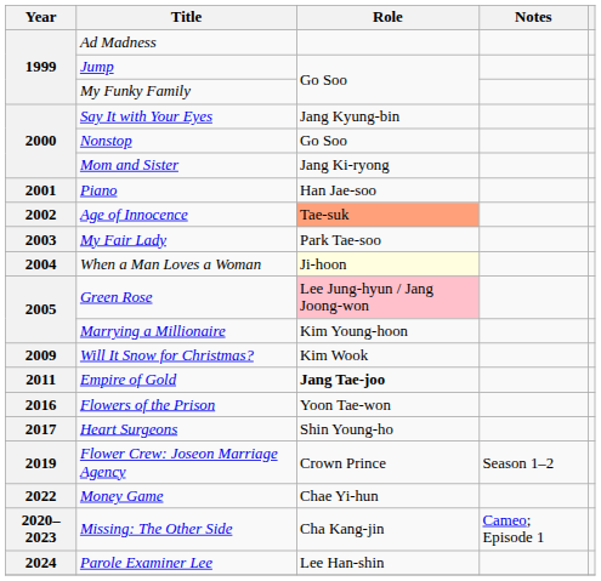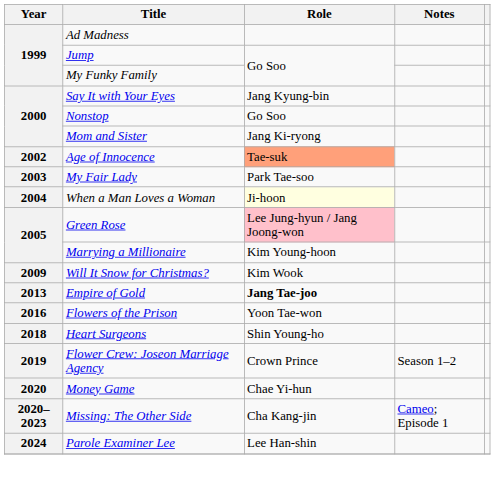 <table class="wikitable plainrowheaders sortable">
 <tr>
 <th scope="col">Year</th>
 <th scope="col">Title</th>
 <th scope="col">Role</th>
 <th scope="col" class="unsortable">Notes</th>
 <th scope="col" class="unsortable"></th>
 </tr>
 <tr>
 <th scope="row" rowspan="3">1999</th>
 <td><em>Ad Madness</em></td>
 <td></td>
 <td></td>
 <td></td>
 </tr>
 <tr>
 <td><em><a href='#'>Jump</a></em></td>
 <td rowspan=2>Go Soo</td>
 <td></td>
 <td></td>
 </tr>
 <tr>
 <td><em>My Funky Family</em></td>
 <td></td>
 <td></td>
 </tr>
 <tr>
 <th scope="row" rowspan="3">2000</th>
 <td><em><a href='#'>Say It with Your Eyes</a></em></td>
 <td>Jang Kyung-bin</td>
 <td></td>
 <td></td>
 </tr>
 <tr>
 <td><em><a href='#'>Nonstop</a></em></td>
 <td>Go Soo</td>
 <td></td>
 <td></td>
 </tr>
 <tr>
 <td><em><a href='#'>Mom and Sister</a></em></td>
 <td>Jang Ki-ryong</td>
 <td></td>
 <td style="text-align:center"></td>
 </tr>
 <tr>
-<th scope="row">2001</th>
-<td><em><a href='#'>Piano</a></em></td>
-<td>Han Jae-soo</td>
-<td></td>
-<td></td>
-</tr>
-<tr>
 <th scope="row">2002</th>
 <td><em><a href='#'>Age of Innocence</a></em></td>
 <td style="background: lightsalmon;">Tae-suk</td>
 <td></td>
 <td style="text-align:center"></td>
 </tr>
 <tr>
 <th scope="row">2003</th>
 <td><em><a href='#'>My Fair Lady</a></em></td>
 <td>Park Tae-soo</td>
 <td></td>
 <td style="text-align:center"></td>
 </tr>
 <tr>
 <th scope="row">2004</th>
 <td><em>When a Man Loves a Woman</em></td>
 <td style="background: lightyellow;">Ji-hoon</td>
 <td></td>
 <td></td>
 </tr>
 <tr>
 <th scope="row" rowspan="2">2005</th>
 <td><em><a href='#'>Green Rose</a></em></td>
 <td style="background: pink;">Lee Jung-hyun / Jang Joong-won</td>
 <td></td>
 <td></td>
 </tr>
 <tr>
 <td><em><a href='#'>Marrying a Millionaire</a></em></td>
 <td>Kim Young-hoon</td>
 <td></td>
 <td></td>
 </tr>
 <tr>
 <th scope="row">2009</th>
 <td><em><a href='#'>Will It Snow for Christmas?</a></em></td>
 <td>Kim Wook</td>
 <td></td>
 <td></td>
 </tr>
 <tr>
-<th scope="row">2011</th>
+<th scope="row">2013</th>
 <td><em><a href='#'>Empire of Gold</a></em></td>
 <td><strong>Jang Tae-joo</strong></td>
 <td></td>
 <td></td>
 </tr>
 <tr>
 <th scope="row">2016</th>
 <td><em><a href='#'>Flowers of the Prison</a></em></td>
 <td>Yoon Tae-won</td>
 <td></td>
 <td></td>
 </tr>
 <tr>
-<th scope="row">2017</th>
+<th scope="row">2018</th>
 <td><em><a href='#'>Heart Surgeons</a></em></td>
 <td>Shin Young-ho</td>
 <td></td>
 <td></td>
 </tr>
 <tr>
 <th scope="row">2019</th>
 <td><em><a href='#'>Flower Crew: Joseon Marriage Agency</a></em></td>
 <td>Crown Prince</td>
 <td>Season 1–2</td>
 <td></td>
 </tr>
 <tr>
-<th scope="row">2022</th>
+<th scope="row">2020</th>
 <td><em><a href='#'>Money Game</a></em></td>
 <td>Chae Yi-hun</td>
 <td></td>
 <td></td>
 </tr>
 <tr>
 <th scope="row">2020–2023</th>
 <td><em><a href='#'>Missing: The Other Side</a></em></td>
 <td>Cha Kang-jin</td>
 <td><a href='#'>Cameo</a>; Episode 1</td>
 <td style="text-align:center"></td>
 </tr>
 <tr>
 <th scope="row">2024</th>
 <td><em><a href='#'>Parole Examiner Lee</a></em></td>
 <td>Lee Han-shin</td>
 <td></td>
 <td style="text-align:center"></td>
 </tr>
 <tr>
 </tr>
 </table>
